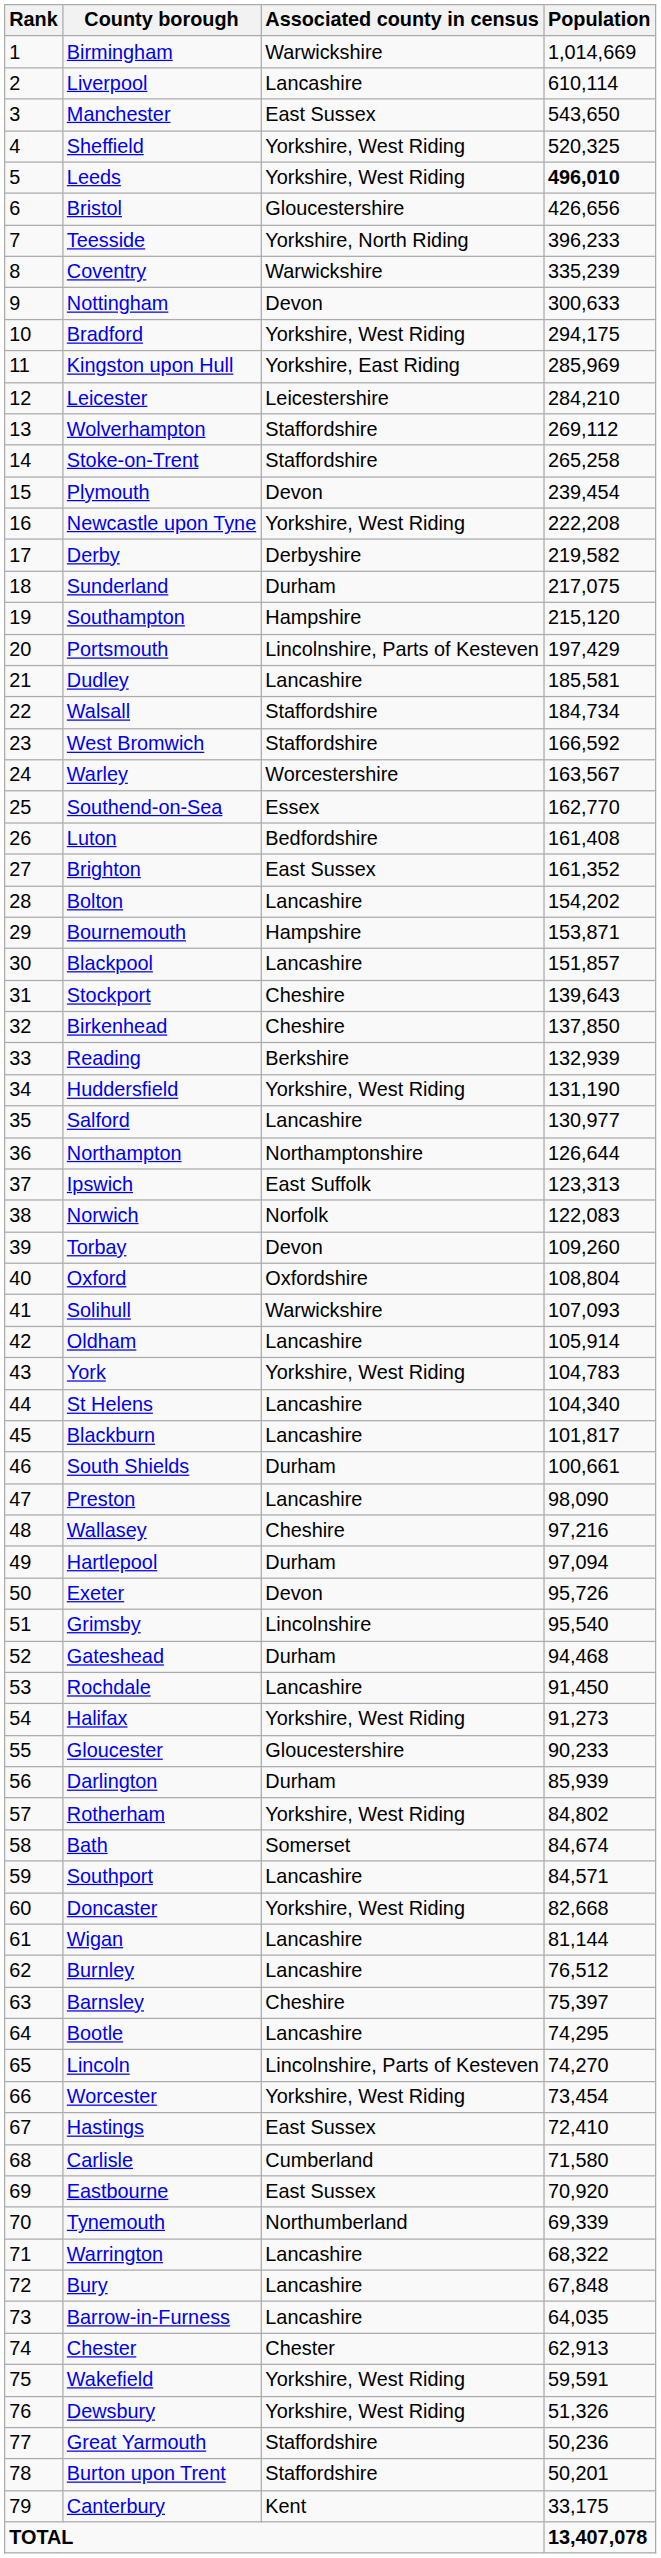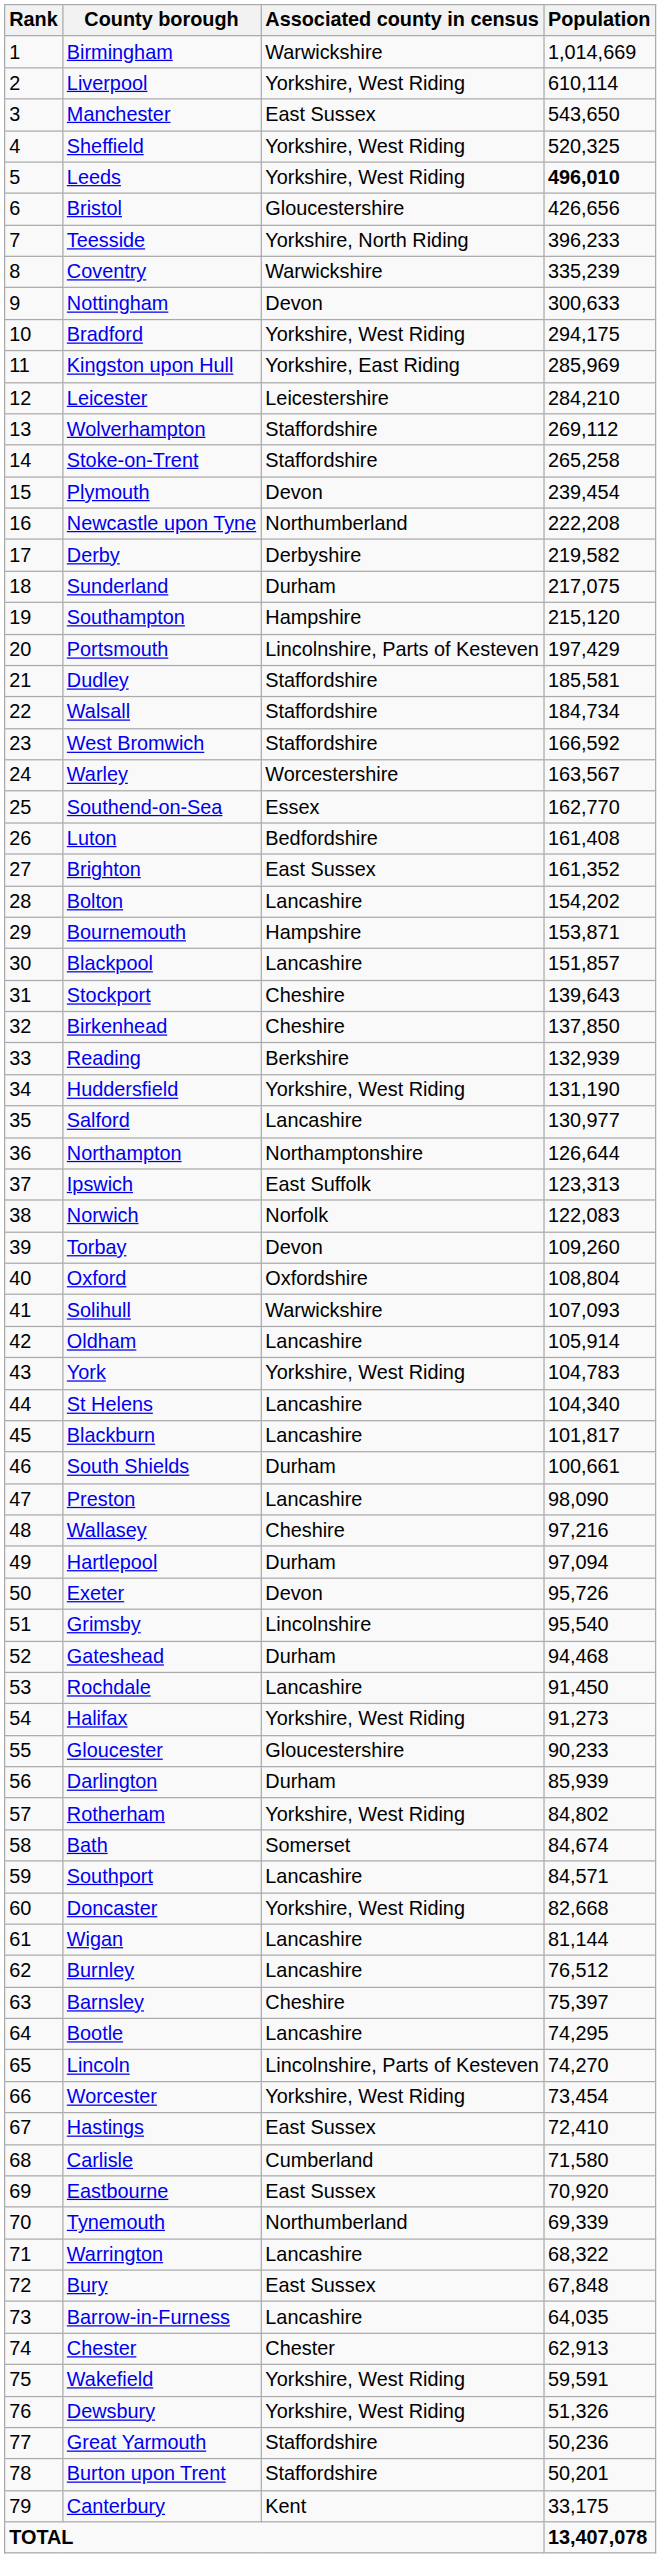 <table class="wikitable sortable">
 <tr>
 <th>Rank</th>
 <th>County borough</th>
 <th>Associated county in census</th>
 <th>Population</th>
 </tr>
 <tr>
 <td>1</td>
 <td><a href='#'>Birmingham</a></td>
 <td>Warwickshire</td>
 <td>1,014,669</td>
 </tr>
 <tr>
 <td>2</td>
 <td><a href='#'>Liverpool</a></td>
-<td>Lancashire</td>
+<td>Yorkshire, West Riding</td>
 <td>610,114</td>
 </tr>
 <tr>
 <td>3</td>
 <td><a href='#'>Manchester</a></td>
 <td>East Sussex</td>
 <td>543,650</td>
 </tr>
 <tr>
 <td>4</td>
 <td><a href='#'>Sheffield</a></td>
 <td>Yorkshire, West Riding</td>
 <td>520,325</td>
 </tr>
 <tr>
 <td>5</td>
 <td><a href='#'>Leeds</a></td>
 <td>Yorkshire, West Riding</td>
 <td><strong>496,010</strong></td>
 </tr>
 <tr>
 <td>6</td>
 <td><a href='#'>Bristol</a></td>
 <td>Gloucestershire</td>
 <td>426,656</td>
 </tr>
 <tr>
 <td>7</td>
 <td><a href='#'>Teesside</a></td>
 <td>Yorkshire, North Riding</td>
 <td>396,233</td>
 </tr>
 <tr>
 <td>8</td>
 <td><a href='#'>Coventry</a></td>
 <td>Warwickshire</td>
 <td>335,239</td>
 </tr>
 <tr>
 <td>9</td>
 <td><a href='#'>Nottingham</a></td>
 <td>Devon</td>
 <td>300,633</td>
 </tr>
 <tr>
 <td>10</td>
 <td><a href='#'>Bradford</a></td>
 <td>Yorkshire, West Riding</td>
 <td>294,175</td>
 </tr>
 <tr>
 <td>11</td>
 <td><a href='#'>Kingston upon Hull</a></td>
 <td>Yorkshire, East Riding</td>
 <td>285,969</td>
 </tr>
 <tr>
 <td>12</td>
 <td><a href='#'>Leicester</a></td>
 <td>Leicestershire</td>
 <td>284,210</td>
 </tr>
 <tr>
 <td>13</td>
 <td><a href='#'>Wolverhampton</a></td>
 <td>Staffordshire</td>
 <td>269,112</td>
 </tr>
 <tr>
 <td>14</td>
 <td><a href='#'>Stoke-on-Trent</a></td>
 <td>Staffordshire</td>
 <td>265,258</td>
 </tr>
 <tr>
 <td>15</td>
 <td><a href='#'>Plymouth</a></td>
 <td>Devon</td>
 <td>239,454</td>
 </tr>
 <tr>
 <td>16</td>
 <td><a href='#'>Newcastle upon Tyne</a></td>
-<td>Yorkshire, West Riding</td>
+<td>Northumberland</td>
 <td>222,208</td>
 </tr>
 <tr>
 <td>17</td>
 <td><a href='#'>Derby</a></td>
 <td>Derbyshire</td>
 <td>219,582</td>
 </tr>
 <tr>
 <td>18</td>
 <td><a href='#'>Sunderland</a></td>
 <td>Durham</td>
 <td>217,075</td>
 </tr>
 <tr>
 <td>19</td>
 <td><a href='#'>Southampton</a></td>
 <td>Hampshire</td>
 <td>215,120</td>
 </tr>
 <tr>
 <td>20</td>
 <td><a href='#'>Portsmouth</a></td>
 <td>Lincolnshire, Parts of Kesteven</td>
 <td>197,429</td>
 </tr>
 <tr>
 <td>21</td>
 <td><a href='#'>Dudley</a></td>
-<td>Lancashire</td>
+<td>Staffordshire</td>
 <td>185,581</td>
 </tr>
 <tr>
 <td>22</td>
 <td><a href='#'>Walsall</a></td>
 <td>Staffordshire</td>
 <td>184,734</td>
 </tr>
 <tr>
 <td>23</td>
 <td><a href='#'>West Bromwich</a></td>
 <td>Staffordshire</td>
 <td>166,592</td>
 </tr>
 <tr>
 <td>24</td>
 <td><a href='#'>Warley</a></td>
 <td>Worcestershire</td>
 <td>163,567</td>
 </tr>
 <tr>
 <td>25</td>
 <td><a href='#'>Southend-on-Sea</a></td>
 <td>Essex</td>
 <td>162,770</td>
 </tr>
 <tr>
 <td>26</td>
 <td><a href='#'>Luton</a></td>
 <td>Bedfordshire</td>
 <td>161,408</td>
 </tr>
 <tr>
 <td>27</td>
 <td><a href='#'>Brighton</a></td>
 <td>East Sussex</td>
 <td>161,352</td>
 </tr>
 <tr>
 <td>28</td>
 <td><a href='#'>Bolton</a></td>
 <td>Lancashire</td>
 <td>154,202</td>
 </tr>
 <tr>
 <td>29</td>
 <td><a href='#'>Bournemouth</a></td>
 <td>Hampshire</td>
 <td>153,871</td>
 </tr>
 <tr>
 <td>30</td>
 <td><a href='#'>Blackpool</a></td>
 <td>Lancashire</td>
 <td>151,857</td>
 </tr>
 <tr>
 <td>31</td>
 <td><a href='#'>Stockport</a></td>
 <td>Cheshire</td>
 <td>139,643</td>
 </tr>
 <tr>
 <td>32</td>
 <td><a href='#'>Birkenhead</a></td>
 <td>Cheshire</td>
 <td>137,850</td>
 </tr>
 <tr>
 <td>33</td>
 <td><a href='#'>Reading</a></td>
 <td>Berkshire</td>
 <td>132,939</td>
 </tr>
 <tr>
 <td>34</td>
 <td><a href='#'>Huddersfield</a></td>
 <td>Yorkshire, West Riding</td>
 <td>131,190</td>
 </tr>
 <tr>
 <td>35</td>
 <td><a href='#'>Salford</a></td>
 <td>Lancashire</td>
 <td>130,977</td>
 </tr>
 <tr>
 <td>36</td>
 <td><a href='#'>Northampton</a></td>
 <td>Northamptonshire</td>
 <td>126,644</td>
 </tr>
 <tr>
 <td>37</td>
 <td><a href='#'>Ipswich</a></td>
 <td>East Suffolk</td>
 <td>123,313</td>
 </tr>
 <tr>
 <td>38</td>
 <td><a href='#'>Norwich</a></td>
 <td>Norfolk</td>
 <td>122,083</td>
 </tr>
 <tr>
 <td>39</td>
 <td><a href='#'>Torbay</a></td>
 <td>Devon</td>
 <td>109,260</td>
 </tr>
 <tr>
 <td>40</td>
 <td><a href='#'>Oxford</a></td>
 <td>Oxfordshire</td>
 <td>108,804</td>
 </tr>
 <tr>
 <td>41</td>
 <td><a href='#'>Solihull</a></td>
 <td>Warwickshire</td>
 <td>107,093</td>
 </tr>
 <tr>
 <td>42</td>
 <td><a href='#'>Oldham</a></td>
 <td>Lancashire</td>
 <td>105,914</td>
 </tr>
 <tr>
 <td>43</td>
 <td><a href='#'>York</a></td>
 <td>Yorkshire, West Riding</td>
 <td>104,783</td>
 </tr>
 <tr>
 <td>44</td>
 <td><a href='#'>St Helens</a></td>
 <td>Lancashire</td>
 <td>104,340</td>
 </tr>
 <tr>
 <td>45</td>
 <td><a href='#'>Blackburn</a></td>
 <td>Lancashire</td>
 <td>101,817</td>
 </tr>
 <tr>
 <td>46</td>
 <td><a href='#'>South Shields</a></td>
 <td>Durham</td>
 <td>100,661</td>
 </tr>
 <tr>
 <td>47</td>
 <td><a href='#'>Preston</a></td>
 <td>Lancashire</td>
 <td>98,090</td>
 </tr>
 <tr>
 <td>48</td>
 <td><a href='#'>Wallasey</a></td>
 <td>Cheshire</td>
 <td>97,216</td>
 </tr>
 <tr>
 <td>49</td>
 <td><a href='#'>Hartlepool</a></td>
 <td>Durham</td>
 <td>97,094</td>
 </tr>
 <tr>
 <td>50</td>
 <td><a href='#'>Exeter</a></td>
 <td>Devon</td>
 <td>95,726</td>
 </tr>
 <tr>
 <td>51</td>
 <td><a href='#'>Grimsby</a></td>
 <td>Lincolnshire</td>
 <td>95,540</td>
 </tr>
 <tr>
 <td>52</td>
 <td><a href='#'>Gateshead</a></td>
 <td>Durham</td>
 <td>94,468</td>
 </tr>
 <tr>
 <td>53</td>
 <td><a href='#'>Rochdale</a></td>
 <td>Lancashire</td>
 <td>91,450</td>
 </tr>
 <tr>
 <td>54</td>
 <td><a href='#'>Halifax</a></td>
 <td>Yorkshire, West Riding</td>
 <td>91,273</td>
 </tr>
 <tr>
 <td>55</td>
 <td><a href='#'>Gloucester</a></td>
 <td>Gloucestershire</td>
 <td>90,233</td>
 </tr>
 <tr>
 <td>56</td>
 <td><a href='#'>Darlington</a></td>
 <td>Durham</td>
 <td>85,939</td>
 </tr>
 <tr>
 <td>57</td>
 <td><a href='#'>Rotherham</a></td>
 <td>Yorkshire, West Riding</td>
 <td>84,802</td>
 </tr>
 <tr>
 <td>58</td>
 <td><a href='#'>Bath</a></td>
 <td>Somerset</td>
 <td>84,674</td>
 </tr>
 <tr>
 <td>59</td>
 <td><a href='#'>Southport</a></td>
 <td>Lancashire</td>
 <td>84,571</td>
 </tr>
 <tr>
 <td>60</td>
 <td><a href='#'>Doncaster</a></td>
 <td>Yorkshire, West Riding</td>
 <td>82,668</td>
 </tr>
 <tr>
 <td>61</td>
 <td><a href='#'>Wigan</a></td>
 <td>Lancashire</td>
 <td>81,144</td>
 </tr>
 <tr>
 <td>62</td>
 <td><a href='#'>Burnley</a></td>
 <td>Lancashire</td>
 <td>76,512</td>
 </tr>
 <tr>
 <td>63</td>
 <td><a href='#'>Barnsley</a></td>
 <td>Cheshire</td>
 <td>75,397</td>
 </tr>
 <tr>
 <td>64</td>
 <td><a href='#'>Bootle</a></td>
 <td>Lancashire</td>
 <td>74,295</td>
 </tr>
 <tr>
 <td>65</td>
 <td><a href='#'>Lincoln</a></td>
 <td>Lincolnshire, Parts of Kesteven</td>
 <td>74,270</td>
 </tr>
 <tr>
 <td>66</td>
 <td><a href='#'>Worcester</a></td>
 <td>Yorkshire, West Riding</td>
 <td>73,454</td>
 </tr>
 <tr>
 <td>67</td>
 <td><a href='#'>Hastings</a></td>
 <td>East Sussex</td>
 <td>72,410</td>
 </tr>
 <tr>
 <td>68</td>
 <td><a href='#'>Carlisle</a></td>
 <td>Cumberland</td>
 <td>71,580</td>
 </tr>
 <tr>
 <td>69</td>
 <td><a href='#'>Eastbourne</a></td>
 <td>East Sussex</td>
 <td>70,920</td>
 </tr>
 <tr>
 <td>70</td>
 <td><a href='#'>Tynemouth</a></td>
 <td>Northumberland</td>
 <td>69,339</td>
 </tr>
 <tr>
 <td>71</td>
 <td><a href='#'>Warrington</a></td>
 <td>Lancashire</td>
 <td>68,322</td>
 </tr>
 <tr>
 <td>72</td>
 <td><a href='#'>Bury</a></td>
-<td>Lancashire</td>
+<td>East Sussex</td>
 <td>67,848</td>
 </tr>
 <tr>
 <td>73</td>
 <td><a href='#'>Barrow-in-Furness</a></td>
 <td>Lancashire</td>
 <td>64,035</td>
 </tr>
 <tr>
 <td>74</td>
 <td><a href='#'>Chester</a></td>
 <td>Chester</td>
 <td>62,913</td>
 </tr>
 <tr>
 <td>75</td>
 <td><a href='#'>Wakefield</a></td>
 <td>Yorkshire, West Riding</td>
 <td>59,591</td>
 </tr>
 <tr>
 <td>76</td>
 <td><a href='#'>Dewsbury</a></td>
 <td>Yorkshire, West Riding</td>
 <td>51,326</td>
 </tr>
 <tr>
 <td>77</td>
 <td><a href='#'>Great Yarmouth</a></td>
 <td>Staffordshire</td>
 <td>50,236</td>
 </tr>
 <tr>
 <td>78</td>
 <td><a href='#'>Burton upon Trent</a></td>
 <td>Staffordshire</td>
 <td>50,201</td>
 </tr>
 <tr>
 <td>79</td>
 <td><a href='#'>Canterbury</a></td>
 <td>Kent</td>
 <td>33,175</td>
 </tr>
 <tr>
 <td colspan="3"><strong>TOTAL</strong></td>
 <td><strong>13,407,078</strong></td>
 </tr>
 </table>
